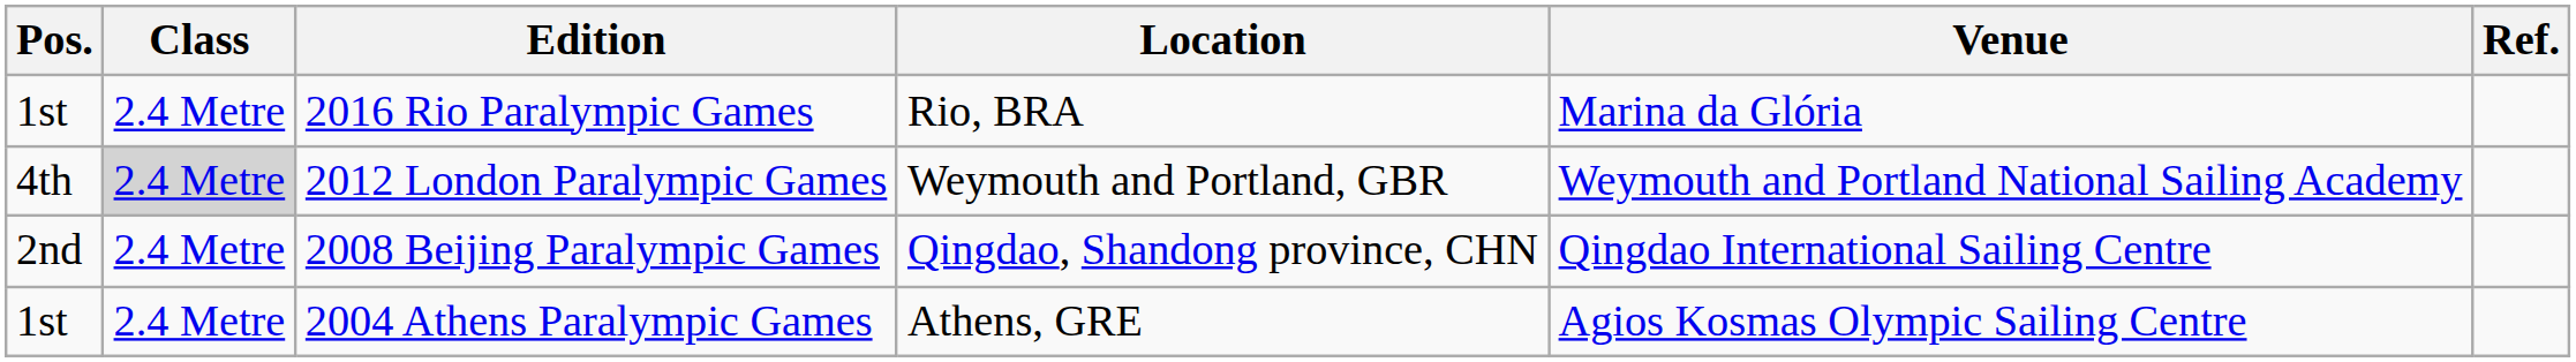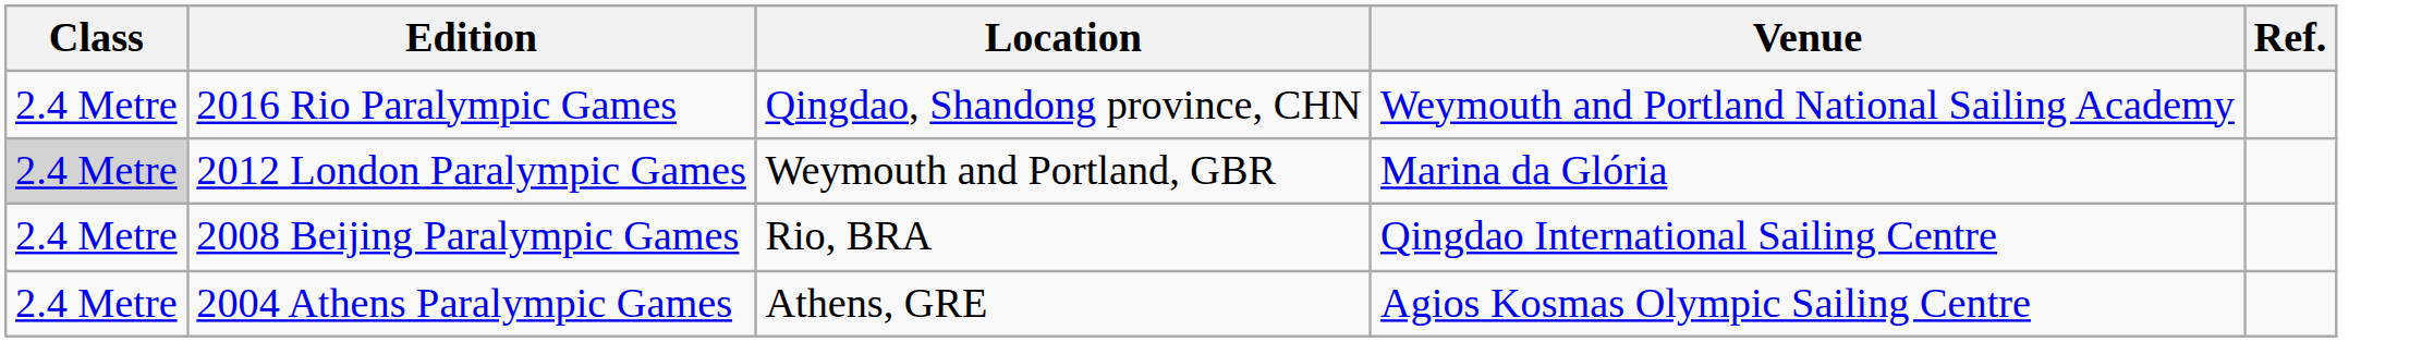 <table class="wikitable sortable">
 <tr>
-<th>Pos.</th>
 <th>Class</th>
 <th>Edition</th>
 <th>Location</th>
 <th>Venue</th>
 <th>Ref.</th>
 </tr>
 <tr>
-<td>1st</td>
 <td><a href='#'>2.4 Metre</a></td>
 <td><a href='#'>2016 Rio Paralympic Games</a></td>
-<td>Rio, BRA</td>
+<td><a href='#'>Qingdao</a>, <a href='#'>Shandong</a> province, CHN</td>
+<td><a href='#'>Weymouth and Portland National Sailing Academy</a></td>
+<td></td>
+</tr>
+<tr>
+<td style="background: lightgrey;"><a href='#'>2.4 Metre</a></td>
+<td><a href='#'>2012 London Paralympic Games</a></td>
+<td>Weymouth and Portland, GBR</td>
 <td><a href='#'>Marina da Glória</a></td>
 <td></td>
 </tr>
 <tr>
-<td>4th</td>
-<td style="background: lightgrey;"><a href='#'>2.4 Metre</a></td>
-<td><a href='#'>2012 London Paralympic Games</a></td>
-<td>Weymouth and Portland, GBR</td>
-<td><a href='#'>Weymouth and Portland National Sailing Academy</a></td>
-<td></td>
-</tr>
-<tr>
-<td>2nd</td>
 <td><a href='#'>2.4 Metre</a></td>
 <td><a href='#'>2008 Beijing Paralympic Games</a></td>
-<td><a href='#'>Qingdao</a>, <a href='#'>Shandong</a> province, CHN</td>
+<td>Rio, BRA</td>
 <td><a href='#'>Qingdao International Sailing Centre</a></td>
 <td></td>
 </tr>
 <tr>
-<td>1st</td>
 <td><a href='#'>2.4 Metre</a></td>
 <td><a href='#'>2004 Athens Paralympic Games</a></td>
 <td>Athens, GRE</td>
 <td><a href='#'>Agios Kosmas Olympic Sailing Centre</a></td>
 <td></td>
 </tr>
 </table>
